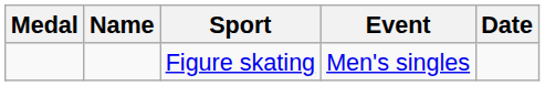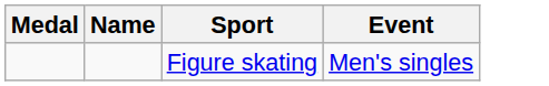 <table class="wikitable sortable" style="font-size:95%">
 <tr>
 <th>Medal</th>
 <th>Name</th>
 <th>Sport</th>
 <th>Event</th>
-<th>Date</th>
 </tr>
 <tr>
 <td></td>
 <td></td>
 <td><a href='#'>Figure skating</a></td>
 <td><a href='#'>Men's singles</a></td>
-<td></td>
 </tr>
 </table>
